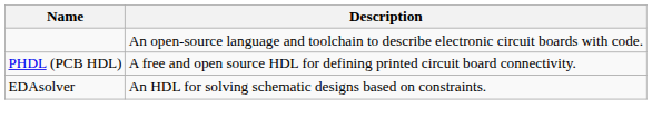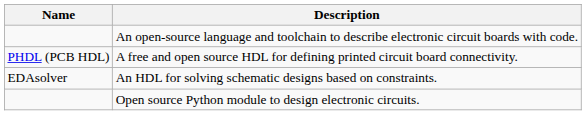 <table class="sortable wikitable">
 <tr>
 <th>Name</th>
 <th>Description</th>
 </tr>
 <tr>
 <td></td>
 <td>An open-source language and toolchain to describe electronic circuit boards with code.</td>
 </tr>
 <tr>
 <td><a href='#'>PHDL</a> (PCB HDL)</td>
 <td>A free and open source HDL for defining printed circuit board connectivity.</td>
 </tr>
 <tr>
 <td>EDAsolver</td>
 <td>An HDL for solving schematic designs based on constraints.</td>
 </tr>
+<tr>
+<td></td>
+<td>Open source Python module to design electronic circuits.</td>
+</tr>
 </table>
